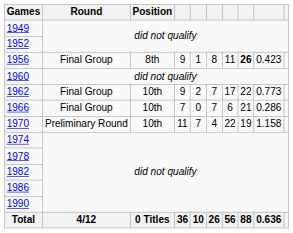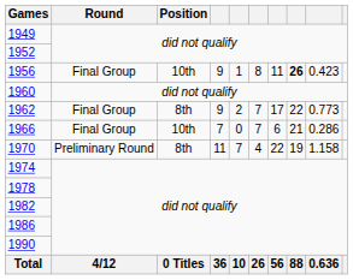 <table class="wikitable" style="text-align:center;">
 <tr>
 <th>Games</th>
 <th>Round</th>
 <th>Position</th>
 <th></th>
 <th></th>
 <th></th>
 <th></th>
 <th></th>
 <th></th>
 <th></th>
 </tr>
 <tr>
 <td style="text-align: left;"> <a href='#'>1949</a></td>
 <td colspan=9 rowspan=2><em>did not qualify</em></td>
 </tr>
 <tr>
 <td style="text-align: left;"> <a href='#'>1952</a></td>
 </tr>
 <tr>
 <td style="text-align: left;"> <a href='#'>1956</a></td>
 <td>Final Group</td>
-<td>8th</td>
+<td>10th</td>
 <td>9</td>
 <td>1</td>
 <td>8</td>
 <td>11</td>
 <td><strong>26</strong></td>
 <td>0.423</td>
 <td></td>
 </tr>
 <tr>
 <td style="text-align: left;"> <a href='#'>1960</a></td>
 <td colspan=9><em>did not qualify</em></td>
 </tr>
 <tr>
 <td style="text-align: left;"> <a href='#'>1962</a></td>
 <td>Final Group</td>
-<td>10th</td>
+<td>8th</td>
 <td>9</td>
 <td>2</td>
 <td>7</td>
 <td>17</td>
 <td>22</td>
 <td>0.773</td>
 <td></td>
 </tr>
 <tr>
 <td style="text-align: left;"> <a href='#'>1966</a></td>
 <td>Final Group</td>
 <td>10th</td>
 <td>7</td>
 <td>0</td>
 <td>7</td>
 <td>6</td>
 <td>21</td>
 <td>0.286</td>
 <td></td>
 </tr>
 <tr>
 <td style="text-align: left;"> <a href='#'>1970</a></td>
 <td>Preliminary Round</td>
-<td>10th</td>
+<td>8th</td>
 <td>11</td>
 <td>7</td>
 <td>4</td>
 <td>22</td>
 <td>19</td>
 <td>1.158</td>
 <td></td>
 </tr>
 <tr>
 <td style="text-align: left;"> <a href='#'>1974</a></td>
 <td colspan=9 rowspan=5><em>did not qualify</em></td>
 </tr>
 <tr>
 <td style="text-align: left;"> <a href='#'>1978</a></td>
 </tr>
 <tr>
 <td style="text-align: left;"> <a href='#'>1982</a></td>
 </tr>
 <tr>
 <td style="text-align: left;"> <a href='#'>1986</a></td>
 </tr>
 <tr>
 <td style="text-align: left;"> <a href='#'>1990</a></td>
 </tr>
 <tr>
 <th>Total</th>
 <th>4/12</th>
 <th>0 Titles</th>
 <th>36</th>
 <th>10</th>
 <th>26</th>
 <th>56</th>
 <th>88</th>
 <th>0.636</th>
 <th></th>
 </tr>
 </table>
